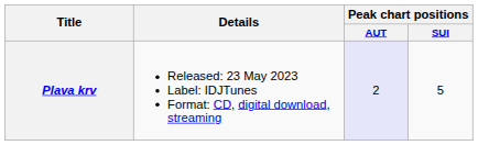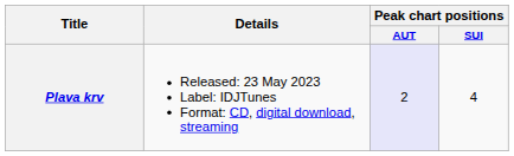 <table class="wikitable plainrowheaders" style="text-align:center;">
 <tr>
 <th scope="col" rowspan="2" style="width:10em;">Title</th>
 <th scope="col" rowspan="2">Details</th>
 <th colspan="2" style="width:10em;">Peak chart positions</th>
 </tr>
 <tr>
 <th style="width:2.5em; font-size:85%"><a href='#'>AUT</a><br></th>
 <th style="width:2.5em; font-size:85%"><a href='#'>SUI</a><br></th>
 </tr>
 <tr>
 <th scope="row"><em><a href='#'>Plava krv</a></em></th>
 <td align="left"><br><ul><li>Released: 23 May 2023</li><li>Label: IDJTunes</li><li>Format: <a href='#'>CD</a>, <a href='#'>digital download</a>, <a href='#'>streaming</a></li></ul></td>
 <td style="background: lavender;">2</td>
-<td>5</td>
+<td>4</td>
 </tr>
 </table>
